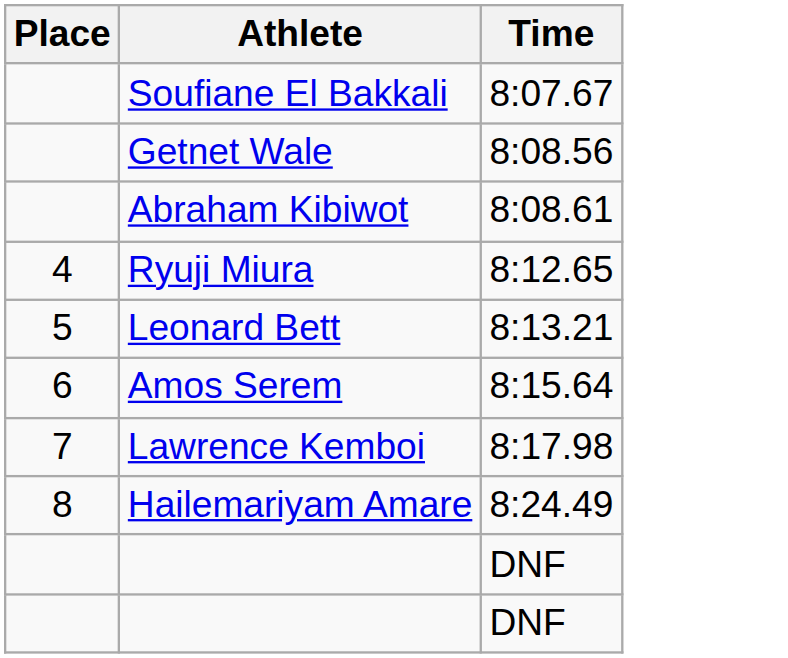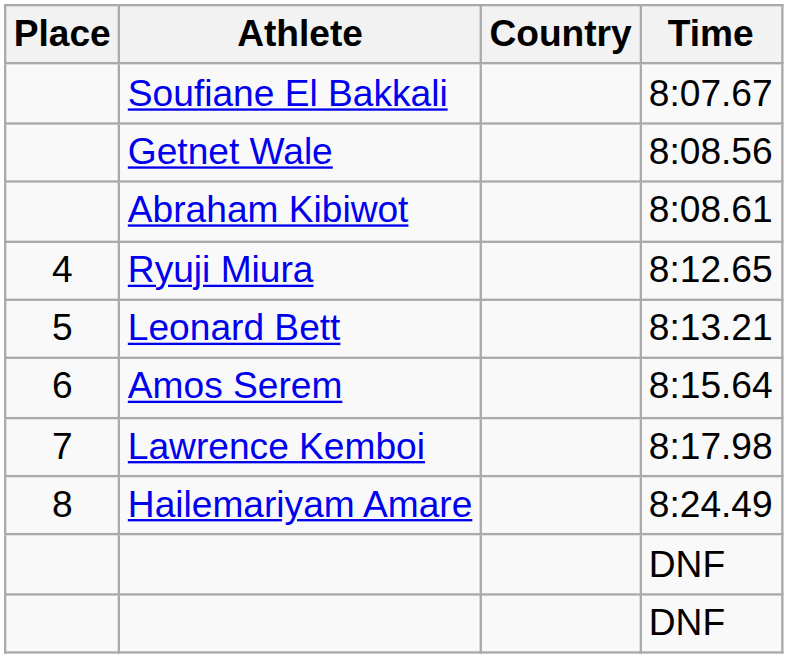 <table class="wikitable">
 <tr>
 <th>Place</th>
 <th>Athlete</th>
+<th>Country</th>
 <th>Time</th>
 </tr>
 <tr>
 <td align=center></td>
 <td><a href='#'>Soufiane El Bakkali</a></td>
+<td></td>
 <td>8:07.67</td>
 </tr>
 <tr>
 <td align=center></td>
 <td><a href='#'>Getnet Wale</a></td>
+<td></td>
 <td>8:08.56</td>
 </tr>
 <tr>
 <td align=center></td>
 <td><a href='#'>Abraham Kibiwot</a></td>
+<td></td>
 <td>8:08.61</td>
 </tr>
 <tr>
 <td align=center>4</td>
 <td><a href='#'>Ryuji Miura</a></td>
+<td></td>
 <td>8:12.65</td>
 </tr>
 <tr>
 <td align=center>5</td>
 <td><a href='#'>Leonard Bett</a></td>
+<td></td>
 <td>8:13.21</td>
 </tr>
 <tr>
 <td align=center>6</td>
 <td><a href='#'>Amos Serem</a></td>
+<td></td>
 <td>8:15.64</td>
 </tr>
 <tr>
 <td align=center>7</td>
 <td><a href='#'>Lawrence Kemboi</a></td>
+<td></td>
 <td>8:17.98</td>
 </tr>
 <tr>
 <td align=center>8</td>
 <td><a href='#'>Hailemariyam Amare</a></td>
+<td></td>
 <td>8:24.49</td>
 </tr>
 <tr>
 <td align=center></td>
+<td></td>
 <td></td>
 <td>DNF</td>
 </tr>
 <tr>
 <td align=center></td>
 <td></td>
+<td></td>
 <td>DNF</td>
 </tr>
 </table>
